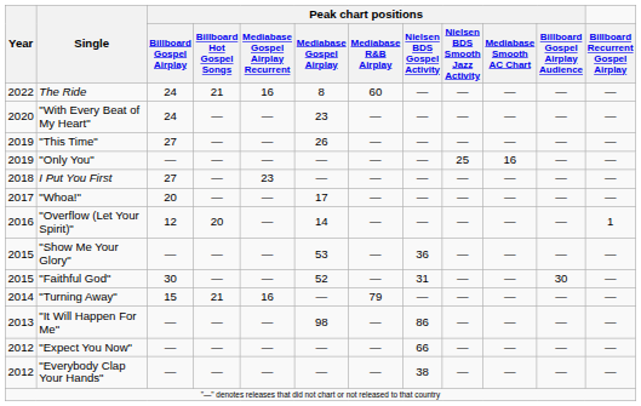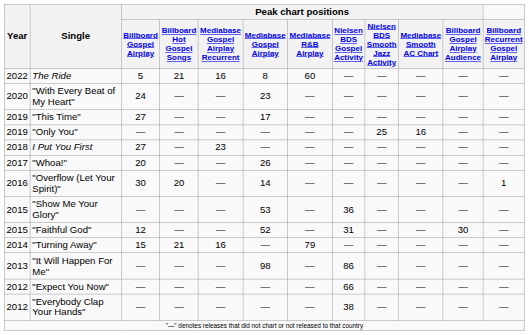 <table class="wikitable" style="text-align:center;">
 <tr>
 <th rowspan="2">Year</th>
 <th rowspan="2">Single</th>
 <th colspan="9">Peak chart positions</th>
 </tr>
 <tr style="font-size:smaller;">
 <th width="35"><a href='#'>Billboard Gospel Airplay</a><br></th>
 <th width="35"><a href='#'>Billboard Hot Gospel Songs</a><br></th>
 <th width="35"><a href='#'>Mediabase Gospel Airplay Recurrent</a><br></th>
 <th width="35"><a href='#'>Mediabase Gospel Airplay</a><br></th>
 <th width="35"><a href='#'>Mediabase R&B Airplay</a><br></th>
 <th width="35"><a href='#'>Nielsen BDS Gospel Activity</a><br></th>
 <th width="35"><a href='#'>Nielsen BDS Smooth Jazz Activity</a><br></th>
 <th width="35"><a href='#'>Mediabase Smooth AC Chart</a><br></th>
 <th width="35"><a href='#'>Billboard Gospel Airplay Audience</a><br></th>
 <th width="35"><a href='#'>Billboard Recurrent Gospel Airplay</a><br></th>
 </tr>
 <tr>
 <td>2022</td>
 <td align="left"><em>The Ride</em></td>
-<td>24</td>
+<td>5</td>
 <td>21</td>
 <td>16</td>
 <td>8</td>
 <td>60</td>
 <td>—</td>
 <td>—</td>
 <td>—</td>
 <td>—</td>
 <td>—</td>
 </tr>
 <tr>
 <td>2020</td>
 <td align="left">"With Every Beat of My Heart"</td>
 <td>24</td>
 <td>—</td>
 <td>—</td>
 <td>23</td>
 <td>—</td>
 <td>—</td>
 <td>—</td>
 <td>—</td>
 <td>—</td>
 <td>—</td>
 </tr>
 <tr>
 <td>2019</td>
 <td align="left">"This Time"</td>
 <td>27</td>
 <td>—</td>
 <td>—</td>
-<td>26</td>
+<td>17</td>
 <td>—</td>
 <td>—</td>
 <td>—</td>
 <td>—</td>
 <td>—</td>
 <td>—</td>
 </tr>
 <tr>
 <td>2019</td>
 <td align="left">"Only You"</td>
 <td>—</td>
 <td>—</td>
 <td>—</td>
 <td>—</td>
 <td>—</td>
 <td>—</td>
 <td>25</td>
 <td>16</td>
 <td>—</td>
 <td>—</td>
 </tr>
 <tr>
 <td>2018</td>
 <td align="left"><em>I Put You First</em></td>
 <td>27</td>
 <td>—</td>
 <td>23</td>
 <td>—</td>
 <td>—</td>
 <td>—</td>
 <td>—</td>
 <td>—</td>
 <td>—</td>
 <td>—</td>
 </tr>
 <tr>
 <td>2017</td>
 <td align="left">"Whoa!"</td>
 <td>20</td>
 <td>—</td>
 <td>—</td>
-<td>17</td>
+<td>26</td>
 <td>—</td>
 <td>—</td>
 <td>—</td>
 <td>—</td>
 <td>—</td>
 <td>—</td>
 </tr>
 <tr>
 <td>2016</td>
 <td align="left">"Overflow (Let Your Spirit)"</td>
-<td>12</td>
+<td>30</td>
 <td>20</td>
 <td>—</td>
 <td>14</td>
 <td>—</td>
 <td>—</td>
 <td>—</td>
 <td>—</td>
 <td>—</td>
 <td>1</td>
 </tr>
 <tr>
 <td>2015</td>
 <td align="left">"Show Me Your Glory"</td>
 <td>—</td>
 <td>—</td>
 <td>—</td>
 <td>53</td>
 <td>—</td>
 <td>36</td>
 <td>—</td>
 <td>—</td>
 <td>—</td>
 <td>—</td>
 </tr>
 <tr>
 <td>2015</td>
 <td align="left">"Faithful God"</td>
-<td>30</td>
+<td>12</td>
 <td>—</td>
 <td>—</td>
 <td>52</td>
 <td>—</td>
 <td>31</td>
 <td>—</td>
 <td>—</td>
 <td>30</td>
 <td>—</td>
 </tr>
 <tr>
 <td>2014</td>
 <td align="left">"Turning Away"</td>
 <td>15</td>
 <td>21</td>
 <td>16</td>
 <td>—</td>
 <td>79</td>
 <td>—</td>
 <td>—</td>
 <td>—</td>
 <td>—</td>
 <td>—</td>
 </tr>
 <tr>
 <td>2013</td>
 <td align="left">"It Will Happen For Me"</td>
 <td>—</td>
 <td>—</td>
 <td>—</td>
 <td>98</td>
 <td>—</td>
 <td>86</td>
 <td>—</td>
 <td>—</td>
 <td>—</td>
 <td>—</td>
 </tr>
 <tr>
 <td>2012</td>
 <td align="left">"Expect You Now"</td>
 <td>—</td>
 <td>—</td>
 <td>—</td>
 <td>—</td>
 <td>—</td>
 <td>66</td>
 <td>—</td>
 <td>—</td>
 <td>—</td>
 <td>—</td>
 </tr>
 <tr>
 <td>2012</td>
 <td align="left">"Everybody Clap Your Hands"</td>
 <td>—</td>
 <td>—</td>
 <td>—</td>
 <td>—</td>
 <td>—</td>
 <td>38</td>
 <td>—</td>
 <td>—</td>
 <td>—</td>
 <td>—</td>
 </tr>
 <tr>
 <td colspan="15" style="font-size:8pt">"—" denotes releases that did not chart or not released to that country</td>
 </tr>
 </table>
